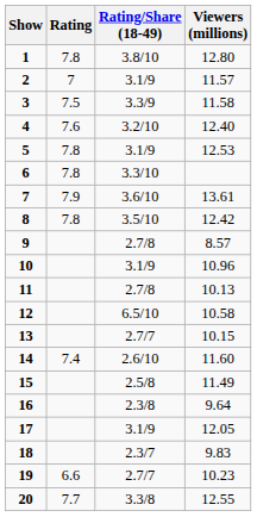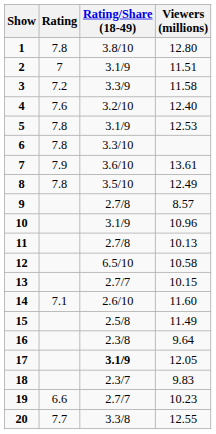 <table class="wikitable" style="text-align:center">
 <tr>
 <th>Show</th>
 <th>Rating</th>
 <th><a href='#'>Rating/Share</a><br>(18-49)</th>
 <th>Viewers<br>(millions)</th>
 </tr>
 <tr>
 <td style="text-align:center"><strong>1</strong></td>
 <td>7.8</td>
 <td>3.8/10</td>
 <td>12.80</td>
 </tr>
 <tr>
 <td style="text-align:center"><strong>2</strong></td>
 <td>7</td>
 <td>3.1/9</td>
-<td>11.57</td>
+<td>11.51</td>
 </tr>
 <tr>
 <td style="text-align:center"><strong>3</strong></td>
-<td>7.5</td>
+<td>7.2</td>
 <td>3.3/9</td>
 <td>11.58</td>
 </tr>
 <tr>
 <td style="text-align:center"><strong>4</strong></td>
 <td>7.6</td>
 <td>3.2/10</td>
 <td>12.40</td>
 </tr>
 <tr>
 <td style="text-align:center"><strong>5</strong></td>
 <td>7.8</td>
 <td>3.1/9</td>
 <td>12.53</td>
 </tr>
 <tr>
 <td style="text-align:center"><strong>6</strong></td>
 <td>7.8</td>
 <td>3.3/10</td>
 <td></td>
 </tr>
 <tr>
 <td style="text-align:center"><strong>7</strong></td>
 <td>7.9</td>
 <td>3.6/10</td>
 <td>13.61</td>
 </tr>
 <tr>
 <td style="text-align:center"><strong>8</strong></td>
 <td>7.8</td>
 <td>3.5/10</td>
-<td>12.42</td>
+<td>12.49</td>
 </tr>
 <tr>
 <td style="text-align:center"><strong>9</strong></td>
 <td></td>
 <td>2.7/8</td>
 <td>8.57</td>
 </tr>
 <tr>
 <td style="text-align:center"><strong>10</strong></td>
 <td></td>
 <td>3.1/9</td>
 <td>10.96</td>
 </tr>
 <tr>
 <td style="text-align:center"><strong>11</strong></td>
 <td></td>
 <td>2.7/8</td>
 <td>10.13</td>
 </tr>
 <tr>
 <td style="text-align:center"><strong>12</strong></td>
 <td></td>
 <td>6.5/10</td>
 <td>10.58</td>
 </tr>
 <tr>
 <td style="text-align:center"><strong>13</strong></td>
 <td></td>
 <td>2.7/7</td>
 <td>10.15</td>
 </tr>
 <tr>
 <td style="text-align:center"><strong>14</strong></td>
-<td>7.4</td>
+<td>7.1</td>
 <td>2.6/10</td>
 <td>11.60</td>
 </tr>
 <tr>
 <td style="text-align:center"><strong>15</strong></td>
 <td></td>
 <td>2.5/8</td>
 <td>11.49</td>
 </tr>
 <tr>
 <td style="text-align:center"><strong>16</strong></td>
 <td></td>
 <td>2.3/8</td>
 <td>9.64</td>
 </tr>
 <tr>
 <td style="text-align:center"><strong>17</strong></td>
 <td></td>
-<td>3.1/9</td>
+<td><strong>3.1/9</strong></td>
 <td>12.05</td>
 </tr>
 <tr>
 <td style="text-align:center"><strong>18</strong></td>
 <td></td>
 <td>2.3/7</td>
 <td>9.83</td>
 </tr>
 <tr>
 <td style="text-align:center"><strong>19</strong></td>
 <td>6.6</td>
 <td>2.7/7</td>
 <td>10.23</td>
 </tr>
 <tr>
 <td style="text-align:center"><strong>20</strong></td>
 <td>7.7</td>
 <td>3.3/8</td>
 <td>12.55</td>
 </tr>
 </table>
